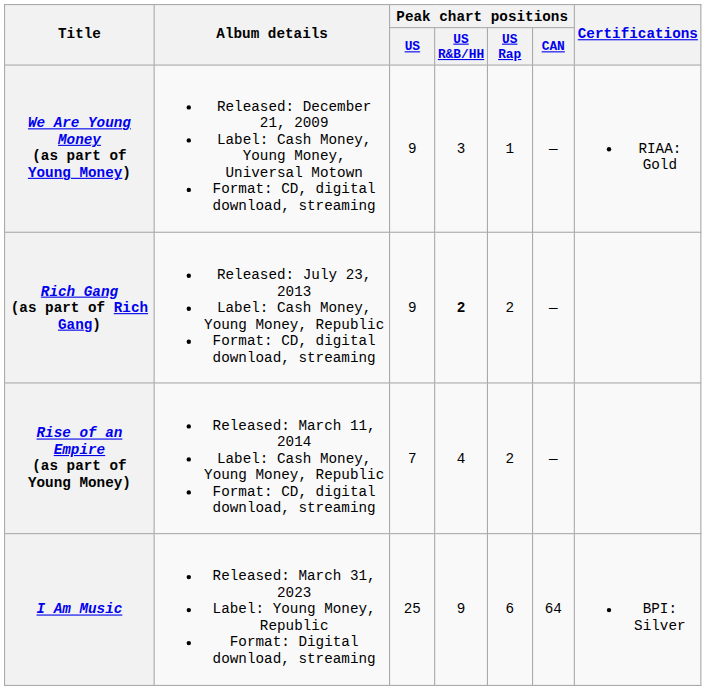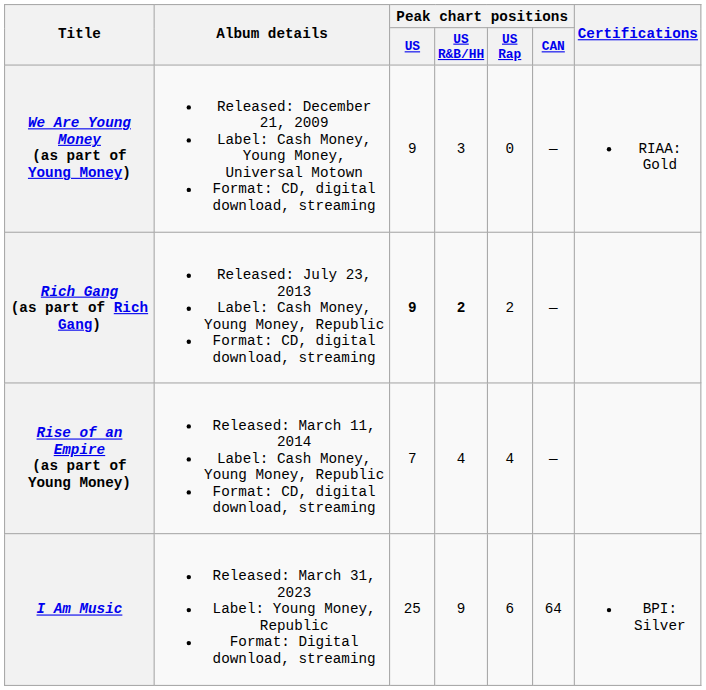 <table class="wikitable plainrowheaders" style="text-align:center;">
 <tr>
 <th scope="col" rowspan="2" style="width:10em;">Title</th>
 <th scope="col" rowspan="2" style="width:16em;">Album details</th>
 <th scope="col" colspan="4">Peak chart positions</th>
 <th scope="col" rowspan="2" style="width:8em;"><a href='#'>Certifications</a></th>
 </tr>
 <tr>
 <th scope="col" style="width:3em;font-size:90%;"><a href='#'>US</a><br></th>
 <th scope="col" style="width:3em;font-size:90%;"><a href='#'>US<br>R&B/HH</a><br></th>
 <th scope="col" style="width:3em;font-size:90%;"><a href='#'>US<br>Rap</a><br></th>
 <th scope="col" style="width:2.8em;font-size:90%;"><a href='#'>CAN</a><br></th>
 </tr>
 <tr>
 <th scope="row"><em><a href='#'>We Are Young Money</a></em><span><br>(as part of <a href='#'>Young Money</a>)</span></th>
 <td><br><ul><li>Released: December 21, 2009</li><li>Label: Cash Money, Young Money, Universal Motown</li><li>Format: CD, digital download, streaming</li></ul></td>
 <td>9</td>
 <td>3</td>
-<td>1</td>
+<td>0</td>
 <td>—</td>
 <td><br><ul><li>RIAA: Gold</li></ul></td>
 </tr>
 <tr>
 <th scope="row"><em><a href='#'>Rich Gang</a></em><br><span>(as part of <a href='#'>Rich Gang</a>)</span></th>
 <td><br><ul><li>Released: July 23, 2013</li><li>Label: Cash Money, Young Money, Republic</li><li>Format: CD, digital download, streaming</li></ul></td>
-<td>9</td>
+<td><strong>9</strong></td>
 <td><strong>2</strong></td>
 <td>2</td>
 <td>—</td>
 <td></td>
 </tr>
 <tr>
 <th scope="row"><em><a href='#'>Rise of an Empire</a></em><span><br>(as part of Young Money)</span></th>
 <td><br><ul><li>Released: March 11, 2014</li><li>Label: Cash Money, Young Money, Republic</li><li>Format: CD, digital download, streaming</li></ul></td>
 <td>7</td>
 <td>4</td>
-<td>2</td>
+<td>4</td>
 <td>—</td>
 <td></td>
 </tr>
 <tr>
 <th scope="row"><em><a href='#'>I Am Music</a></em></th>
 <td><br><ul><li>Released: March 31, 2023</li><li>Label: Young Money, Republic</li><li>Format: Digital download, streaming</li></ul></td>
 <td>25</td>
 <td>9</td>
 <td>6</td>
 <td>64</td>
 <td><br><ul><li>BPI: Silver</li></ul></td>
 </tr>
 </table>
